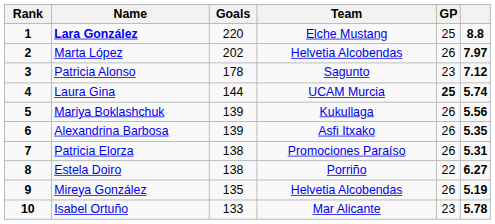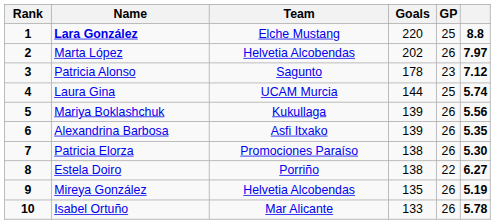 <table class="wikitable" style="width:50%;">
 <tr>
 <th style="width:10%;">Rank</th>
 <th style="width:35%;">Name</th>
+<th style="width:40%;">Team</th>
 <th style="width:10%;">Goals</th>
-<th style="width:40%;">Team</th>
 <th style="width:10%;">GP</th>
 <th style="width:10%;"></th>
 </tr>
 <tr align=center>
 <td><strong>1</strong></td>
 <td align=left> <strong><a href='#'>Lara González</a></strong></td>
+<td><a href='#'>Elche Mustang</a></td>
 <td>220</td>
-<td><a href='#'>Elche Mustang</a></td>
 <td>25</td>
 <td><strong>8.8</strong></td>
 </tr>
 <tr align=center>
 <td><strong>2</strong></td>
 <td align=left> <a href='#'>Marta López</a></td>
+<td><a href='#'>Helvetia Alcobendas</a></td>
 <td>202</td>
-<td><a href='#'>Helvetia Alcobendas</a></td>
 <td>26</td>
 <td><strong>7.97</strong></td>
 </tr>
 <tr align=center>
 <td><strong>3</strong></td>
 <td align=left> <a href='#'>Patricia Alonso</a></td>
+<td><a href='#'>Sagunto</a></td>
 <td>178</td>
-<td><a href='#'>Sagunto</a></td>
 <td>23</td>
 <td><strong>7.12</strong></td>
 </tr>
 <tr align=center>
 <td><strong>4</strong></td>
 <td align=left> <a href='#'>Laura Gina</a></td>
+<td><a href='#'>UCAM Murcia</a></td>
 <td>144</td>
-<td><a href='#'>UCAM Murcia</a></td>
-<td><strong>25</strong></td>
+<td>25</td>
 <td><strong>5.74</strong></td>
 </tr>
 <tr align=center>
 <td><strong>5</strong></td>
 <td align=left> <a href='#'>Mariya Boklashchuk</a></td>
+<td><a href='#'>Kukullaga</a></td>
 <td>139</td>
-<td><a href='#'>Kukullaga</a></td>
 <td>26</td>
 <td><strong>5.56</strong></td>
 </tr>
 <tr align=center>
 <td><strong>6</strong></td>
 <td align=left> <a href='#'>Alexandrina Barbosa</a></td>
+<td><a href='#'>Asfi Itxako</a></td>
 <td>139</td>
-<td><a href='#'>Asfi Itxako</a></td>
 <td>26</td>
 <td><strong>5.35</strong></td>
 </tr>
 <tr align=center>
 <td><strong>7</strong></td>
 <td align=left> <a href='#'>Patricia Elorza</a></td>
+<td><a href='#'>Promociones Paraíso</a></td>
 <td>138</td>
-<td><a href='#'>Promociones Paraíso</a></td>
 <td>26</td>
-<td><strong>5.31</strong></td>
+<td><strong>5.30</strong></td>
 </tr>
 <tr align=center>
 <td><strong>8</strong></td>
 <td align=left> <a href='#'>Estela Doiro</a></td>
+<td><a href='#'>Porriño</a></td>
 <td>138</td>
-<td><a href='#'>Porriño</a></td>
 <td>22</td>
 <td><strong>6.27</strong></td>
 </tr>
 <tr align=center>
 <td><strong>9</strong></td>
 <td align=left> <a href='#'>Mireya González</a></td>
+<td><a href='#'>Helvetia Alcobendas</a></td>
 <td>135</td>
-<td><a href='#'>Helvetia Alcobendas</a></td>
 <td>26</td>
 <td><strong>5.19</strong></td>
 </tr>
 <tr align=center>
 <td><strong>10</strong></td>
 <td align=left> <a href='#'>Isabel Ortuño</a></td>
+<td><a href='#'>Mar Alicante</a></td>
 <td>133</td>
-<td><a href='#'>Mar Alicante</a></td>
-<td>23</td>
+<td>26</td>
 <td><strong>5.78</strong></td>
 </tr>
 </table>
